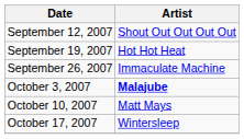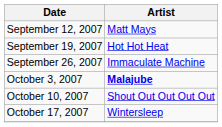 <table class="wikitable">
 <tr>
 <th>Date</th>
 <th>Artist</th>
 </tr>
 <tr>
 <td rowspan="1" valign="top">September 12, 2007</td>
-<td><a href='#'>Shout Out Out Out Out</a></td>
+<td><a href='#'>Matt Mays</a></td>
 </tr>
 <tr>
 <td rowspan="1" valign="top">September 19, 2007</td>
 <td><a href='#'>Hot Hot Heat</a></td>
 </tr>
 <tr>
 <td rowspan="1" valign="top">September 26, 2007</td>
 <td><a href='#'>Immaculate Machine</a></td>
 </tr>
 <tr>
 <td rowspan="1" valign="top">October 3, 2007</td>
 <td><strong><a href='#'>Malajube</a></strong></td>
 </tr>
 <tr>
 <td rowspan="1" valign="top">October 10, 2007</td>
-<td><a href='#'>Matt Mays</a></td>
+<td><a href='#'>Shout Out Out Out Out</a></td>
 </tr>
 <tr>
 <td rowspan="1" valign="top">October 17, 2007</td>
 <td><a href='#'>Wintersleep</a></td>
 </tr>
 <tr>
 </tr>
 </table>
